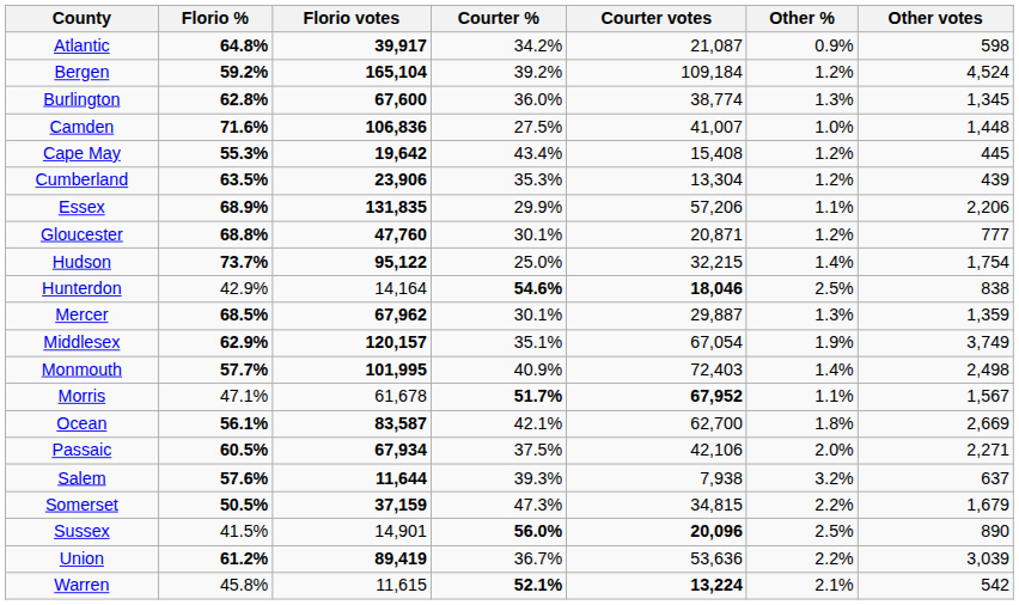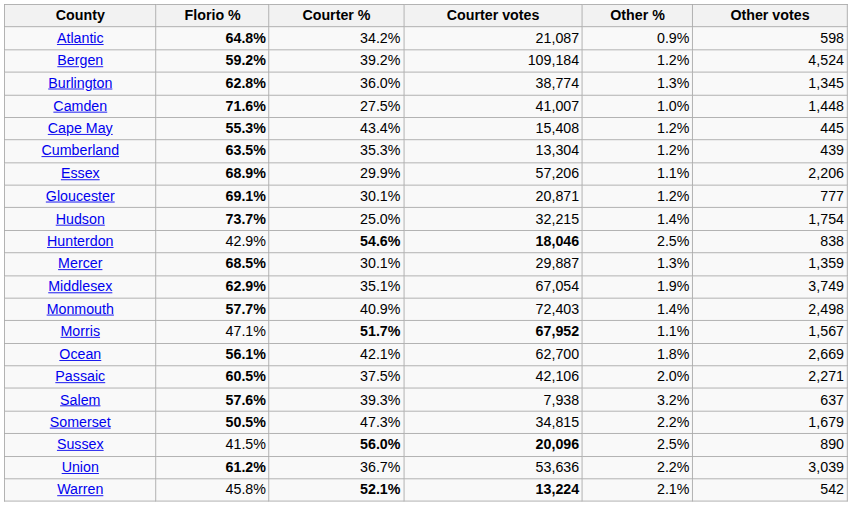 <table class="wikitable sortable" style="width:75%; text-align:right;">
 <tr>
 <th>County</th>
 <th>Florio %</th>
-<th>Florio votes</th>
 <th>Courter %</th>
 <th>Courter votes</th>
 <th>Other %</th>
 <th>Other votes</th>
 </tr>
 <tr>
 <td align="center" ><a href='#'>Atlantic</a></td>
 <td><strong>64.8%</strong></td>
-<td><strong>39,917</strong></td>
 <td>34.2%</td>
 <td>21,087</td>
 <td>0.9%</td>
 <td>598</td>
 </tr>
 <tr>
 <td align="center" ><a href='#'>Bergen</a></td>
 <td><strong>59.2%</strong></td>
-<td><strong>165,104</strong></td>
 <td>39.2%</td>
 <td>109,184</td>
 <td>1.2%</td>
 <td>4,524</td>
 </tr>
 <tr>
 <td align="center" ><a href='#'>Burlington</a></td>
 <td><strong>62.8%</strong></td>
-<td><strong>67,600</strong></td>
 <td>36.0%</td>
 <td>38,774</td>
 <td>1.3%</td>
 <td>1,345</td>
 </tr>
 <tr>
 <td align="center" ><a href='#'>Camden</a></td>
 <td><strong>71.6%</strong></td>
-<td><strong>106,836</strong></td>
 <td>27.5%</td>
 <td>41,007</td>
 <td>1.0%</td>
 <td>1,448</td>
 </tr>
 <tr>
 <td align="center" ><a href='#'>Cape May</a></td>
 <td><strong>55.3%</strong></td>
-<td><strong>19,642</strong></td>
 <td>43.4%</td>
 <td>15,408</td>
 <td>1.2%</td>
 <td>445</td>
 </tr>
 <tr>
 <td align="center" ><a href='#'>Cumberland</a></td>
 <td><strong>63.5%</strong></td>
-<td><strong>23,906</strong></td>
 <td>35.3%</td>
 <td>13,304</td>
 <td>1.2%</td>
 <td>439</td>
 </tr>
 <tr>
 <td align="center" ><a href='#'>Essex</a></td>
 <td><strong>68.9%</strong></td>
-<td><strong>131,835</strong></td>
 <td>29.9%</td>
 <td>57,206</td>
 <td>1.1%</td>
 <td>2,206</td>
 </tr>
 <tr>
 <td align="center" ><a href='#'>Gloucester</a></td>
-<td><strong>68.8%</strong></td>
-<td><strong>47,760</strong></td>
+<td><strong>69.1%</strong></td>
 <td>30.1%</td>
 <td>20,871</td>
 <td>1.2%</td>
 <td>777</td>
 </tr>
 <tr>
 <td align="center" ><a href='#'>Hudson</a></td>
 <td><strong>73.7%</strong></td>
-<td><strong>95,122</strong></td>
 <td>25.0%</td>
 <td>32,215</td>
 <td>1.4%</td>
 <td>1,754</td>
 </tr>
 <tr>
 <td align="center" ><a href='#'>Hunterdon</a></td>
 <td>42.9%</td>
-<td>14,164</td>
 <td><strong>54.6%</strong></td>
 <td><strong>18,046</strong></td>
 <td>2.5%</td>
 <td>838</td>
 </tr>
 <tr>
 <td align="center" ><a href='#'>Mercer</a></td>
 <td><strong>68.5%</strong></td>
-<td><strong>67,962</strong></td>
 <td>30.1%</td>
 <td>29,887</td>
 <td>1.3%</td>
 <td>1,359</td>
 </tr>
 <tr>
 <td align="center" ><a href='#'>Middlesex</a></td>
 <td><strong>62.9%</strong></td>
-<td><strong>120,157</strong></td>
 <td>35.1%</td>
 <td>67,054</td>
 <td>1.9%</td>
 <td>3,749</td>
 </tr>
 <tr>
 <td align="center" ><a href='#'>Monmouth</a></td>
 <td><strong>57.7%</strong></td>
-<td><strong>101,995</strong></td>
 <td>40.9%</td>
 <td>72,403</td>
 <td>1.4%</td>
 <td>2,498</td>
 </tr>
 <tr>
 <td align="center" ><a href='#'>Morris</a></td>
 <td>47.1%</td>
-<td>61,678</td>
 <td><strong>51.7%</strong></td>
 <td><strong>67,952</strong></td>
 <td>1.1%</td>
 <td>1,567</td>
 </tr>
 <tr>
 <td align="center" ><a href='#'>Ocean</a></td>
 <td><strong>56.1%</strong></td>
-<td><strong>83,587</strong></td>
 <td>42.1%</td>
 <td>62,700</td>
 <td>1.8%</td>
 <td>2,669</td>
 </tr>
 <tr>
 <td align="center" ><a href='#'>Passaic</a></td>
 <td><strong>60.5%</strong></td>
-<td><strong>67,934</strong></td>
 <td>37.5%</td>
 <td>42,106</td>
 <td>2.0%</td>
 <td>2,271</td>
 </tr>
 <tr>
 <td align="center" ><a href='#'>Salem</a></td>
 <td><strong>57.6%</strong></td>
-<td><strong>11,644</strong></td>
 <td>39.3%</td>
 <td>7,938</td>
 <td>3.2%</td>
 <td>637</td>
 </tr>
 <tr>
 <td align="center" ><a href='#'>Somerset</a></td>
 <td><strong>50.5%</strong></td>
-<td><strong>37,159</strong></td>
 <td>47.3%</td>
 <td>34,815</td>
 <td>2.2%</td>
 <td>1,679</td>
 </tr>
 <tr>
 <td align="center" ><a href='#'>Sussex</a></td>
 <td>41.5%</td>
-<td>14,901</td>
 <td><strong>56.0%</strong></td>
 <td><strong>20,096</strong></td>
 <td>2.5%</td>
 <td>890</td>
 </tr>
 <tr>
 <td align="center" ><a href='#'>Union</a></td>
 <td><strong>61.2%</strong></td>
-<td><strong>89,419</strong></td>
 <td>36.7%</td>
 <td>53,636</td>
 <td>2.2%</td>
 <td>3,039</td>
 </tr>
 <tr>
 <td align="center" ><a href='#'>Warren</a></td>
 <td>45.8%</td>
-<td>11,615</td>
 <td><strong>52.1%</strong></td>
 <td><strong>13,224</strong></td>
 <td>2.1%</td>
 <td>542</td>
 </tr>
 </table>
